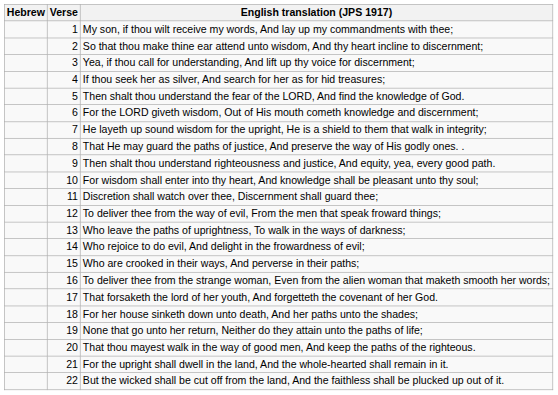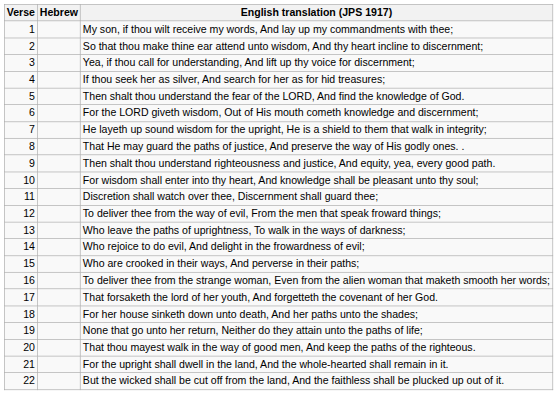 <table class="wikitable">
 <tr>
+<th>Verse</th>
 <th>Hebrew</th>
-<th>Verse</th>
 <th>English translation (JPS 1917)</th>
 </tr>
 <tr>
+<td style="text-align:right">1</td>
 <td style="text-align:right"></td>
-<td style="text-align:right">1</td>
 <td>My son, if thou wilt receive my words, And lay up my commandments with thee;</td>
 </tr>
 <tr>
+<td style="text-align:right">2</td>
 <td style="text-align:right"></td>
-<td style="text-align:right">2</td>
 <td>So that thou make thine ear attend unto wisdom, And thy heart incline to discernment;</td>
 </tr>
 <tr>
+<td style="text-align:right">3</td>
 <td style="text-align:right"></td>
-<td style="text-align:right">3</td>
 <td>Yea, if thou call for understanding, And lift up thy voice for discernment;</td>
 </tr>
 <tr>
+<td style="text-align:right">4</td>
 <td style="text-align:right"></td>
-<td style="text-align:right">4</td>
 <td>If thou seek her as silver, And search for her as for hid treasures;</td>
 </tr>
 <tr>
+<td style="text-align:right">5</td>
 <td style="text-align:right"></td>
-<td style="text-align:right">5</td>
 <td>Then shalt thou understand the fear of the LORD, And find the knowledge of God.</td>
 </tr>
 <tr>
+<td style="text-align:right">6</td>
 <td style="text-align:right"></td>
-<td style="text-align:right">6</td>
 <td>For the LORD giveth wisdom, Out of His mouth cometh knowledge and discernment;</td>
 </tr>
 <tr>
+<td style="text-align:right">7</td>
 <td style="text-align:right"></td>
-<td style="text-align:right">7</td>
 <td>He layeth up sound wisdom for the upright, He is a shield to them that walk in integrity;</td>
 </tr>
 <tr>
+<td style="text-align:right">8</td>
 <td style="text-align:right"></td>
-<td style="text-align:right">8</td>
 <td>That He may guard the paths of justice, And preserve the way of His godly ones. .</td>
 </tr>
 <tr>
+<td style="text-align:right">9</td>
 <td style="text-align:right"></td>
-<td style="text-align:right">9</td>
 <td>Then shalt thou understand righteousness and justice, And equity, yea, every good path.</td>
 </tr>
 <tr>
+<td style="text-align:right">10</td>
 <td style="text-align:right"></td>
-<td style="text-align:right">10</td>
 <td>For wisdom shall enter into thy heart, And knowledge shall be pleasant unto thy soul;</td>
 </tr>
 <tr>
+<td style="text-align:right">11</td>
 <td style="text-align:right"></td>
-<td style="text-align:right">11</td>
 <td>Discretion shall watch over thee, Discernment shall guard thee;</td>
 </tr>
 <tr>
+<td style="text-align:right">12</td>
 <td style="text-align:right"></td>
-<td style="text-align:right">12</td>
 <td>To deliver thee from the way of evil, From the men that speak froward things;</td>
 </tr>
 <tr>
+<td style="text-align:right">13</td>
 <td style="text-align:right"></td>
-<td style="text-align:right">13</td>
 <td>Who leave the paths of uprightness, To walk in the ways of darkness;</td>
 </tr>
 <tr>
+<td style="text-align:right">14</td>
 <td style="text-align:right"></td>
-<td style="text-align:right">14</td>
 <td>Who rejoice to do evil, And delight in the frowardness of evil;</td>
 </tr>
 <tr>
+<td style="text-align:right">15</td>
 <td style="text-align:right"></td>
-<td style="text-align:right">15</td>
 <td>Who are crooked in their ways, And perverse in their paths;</td>
 </tr>
 <tr>
+<td style="text-align:right">16</td>
 <td style="text-align:right"></td>
-<td style="text-align:right">16</td>
 <td>To deliver thee from the strange woman, Even from the alien woman that maketh smooth her words;</td>
 </tr>
 <tr>
+<td style="text-align:right">17</td>
 <td style="text-align:right"></td>
-<td style="text-align:right">17</td>
 <td>That forsaketh the lord of her youth, And forgetteth the covenant of her God.</td>
 </tr>
 <tr>
+<td style="text-align:right">18</td>
 <td style="text-align:right"></td>
-<td style="text-align:right">18</td>
 <td>For her house sinketh down unto death, And her paths unto the shades;</td>
 </tr>
 <tr>
+<td style="text-align:right">19</td>
 <td style="text-align:right"></td>
-<td style="text-align:right">19</td>
 <td>None that go unto her return, Neither do they attain unto the paths of life;</td>
 </tr>
 <tr>
+<td style="text-align:right">20</td>
 <td style="text-align:right"></td>
-<td style="text-align:right">20</td>
 <td>That thou mayest walk in the way of good men, And keep the paths of the righteous.</td>
 </tr>
 <tr>
+<td style="text-align:right">21</td>
 <td style="text-align:right"></td>
-<td style="text-align:right">21</td>
 <td>For the upright shall dwell in the land, And the whole-hearted shall remain in it.</td>
 </tr>
 <tr>
+<td style="text-align:right">22</td>
 <td style="text-align:right"></td>
-<td style="text-align:right">22</td>
 <td>But the wicked shall be cut off from the land, And the faithless shall be plucked up out of it.</td>
 </tr>
 </table>
